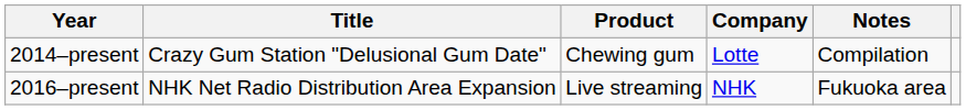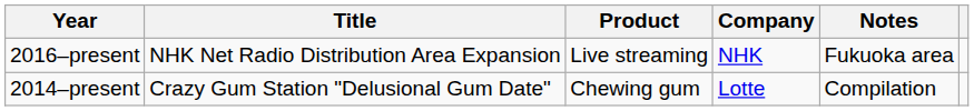 <table class="wikitable plainrowheaders unsortable">
 <tr>
 <th scope="col">Year</th>
 <th scope="col">Title</th>
 <th scope="col">Product</th>
 <th scope="col">Company</th>
 <th class="unsortable">Notes</th>
 <th class="unsortable"></th>
 </tr>
 <tr>
+<td>2016–present</td>
+<td>NHK Net Radio Distribution Area Expansion</td>
+<td>Live streaming</td>
+<td><a href='#'>NHK</a></td>
+<td>Fukuoka area</td>
+<td style="text-align: center;"></td>
+</tr>
+<tr>
 <td>2014–present</td>
 <td>Crazy Gum Station "Delusional Gum Date"</td>
 <td>Chewing gum</td>
 <td><a href='#'>Lotte</a></td>
 <td>Compilation</td>
 <td style="text-align: center;"></td>
 </tr>
-<tr>
-<td>2016–present</td>
-<td>NHK Net Radio Distribution Area Expansion</td>
-<td>Live streaming</td>
-<td><a href='#'>NHK</a></td>
-<td>Fukuoka area</td>
-<td style="text-align: center;"></td>
-</tr>
 </table>
